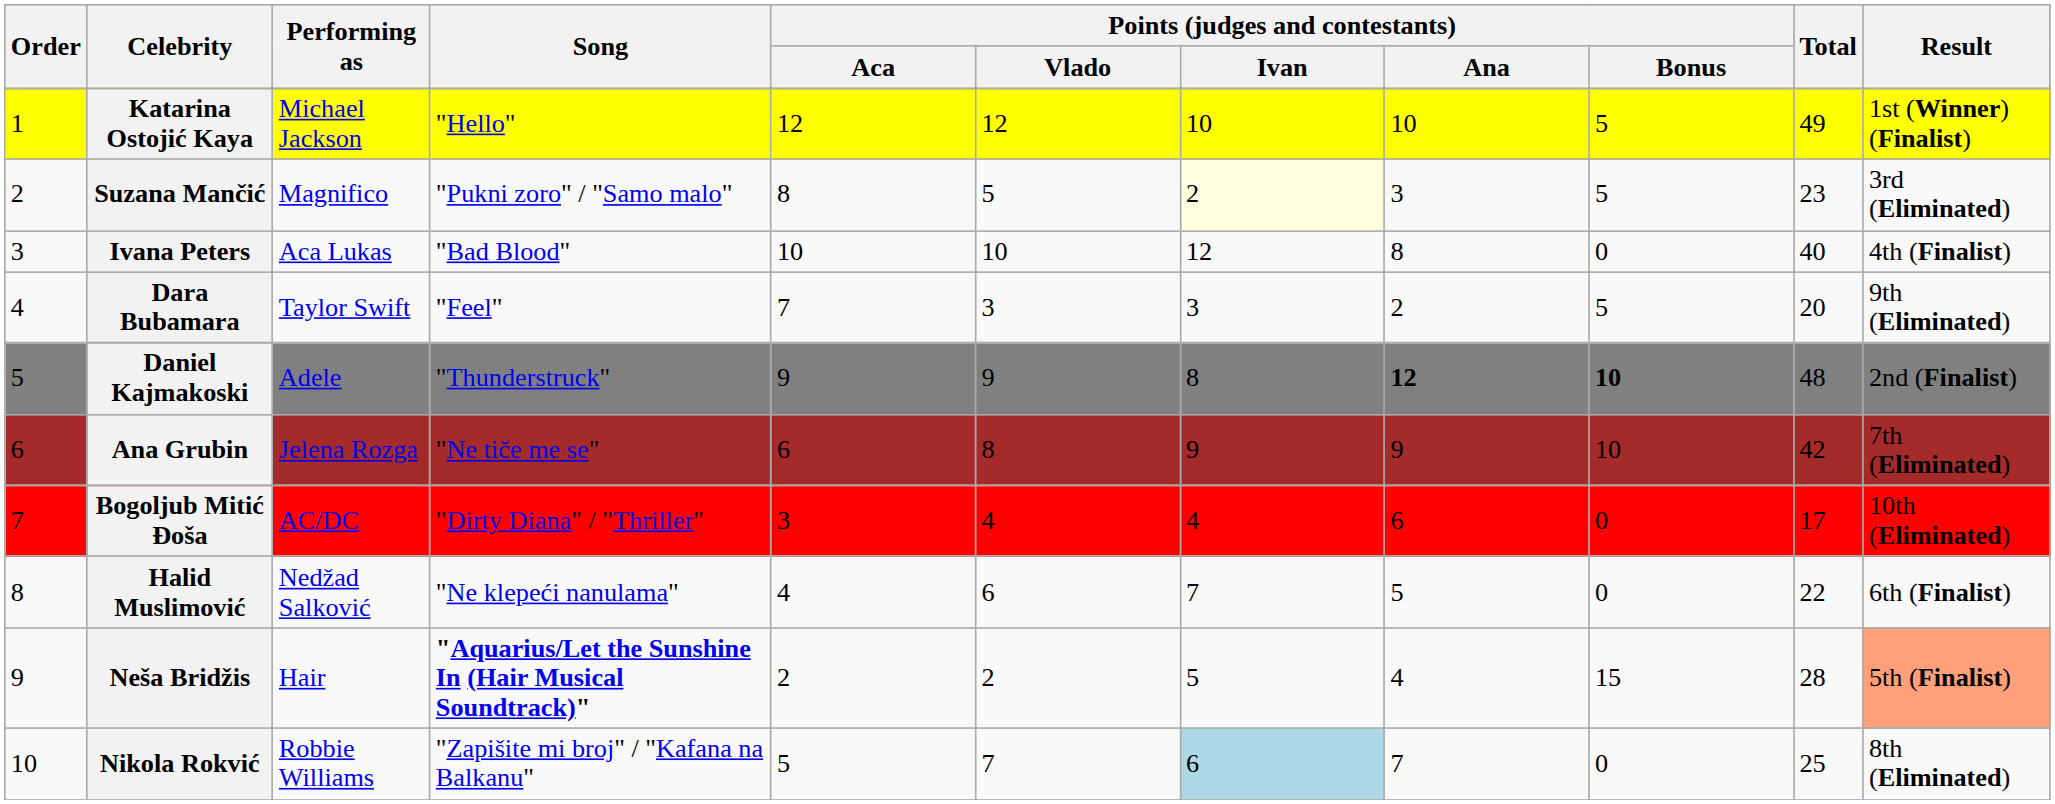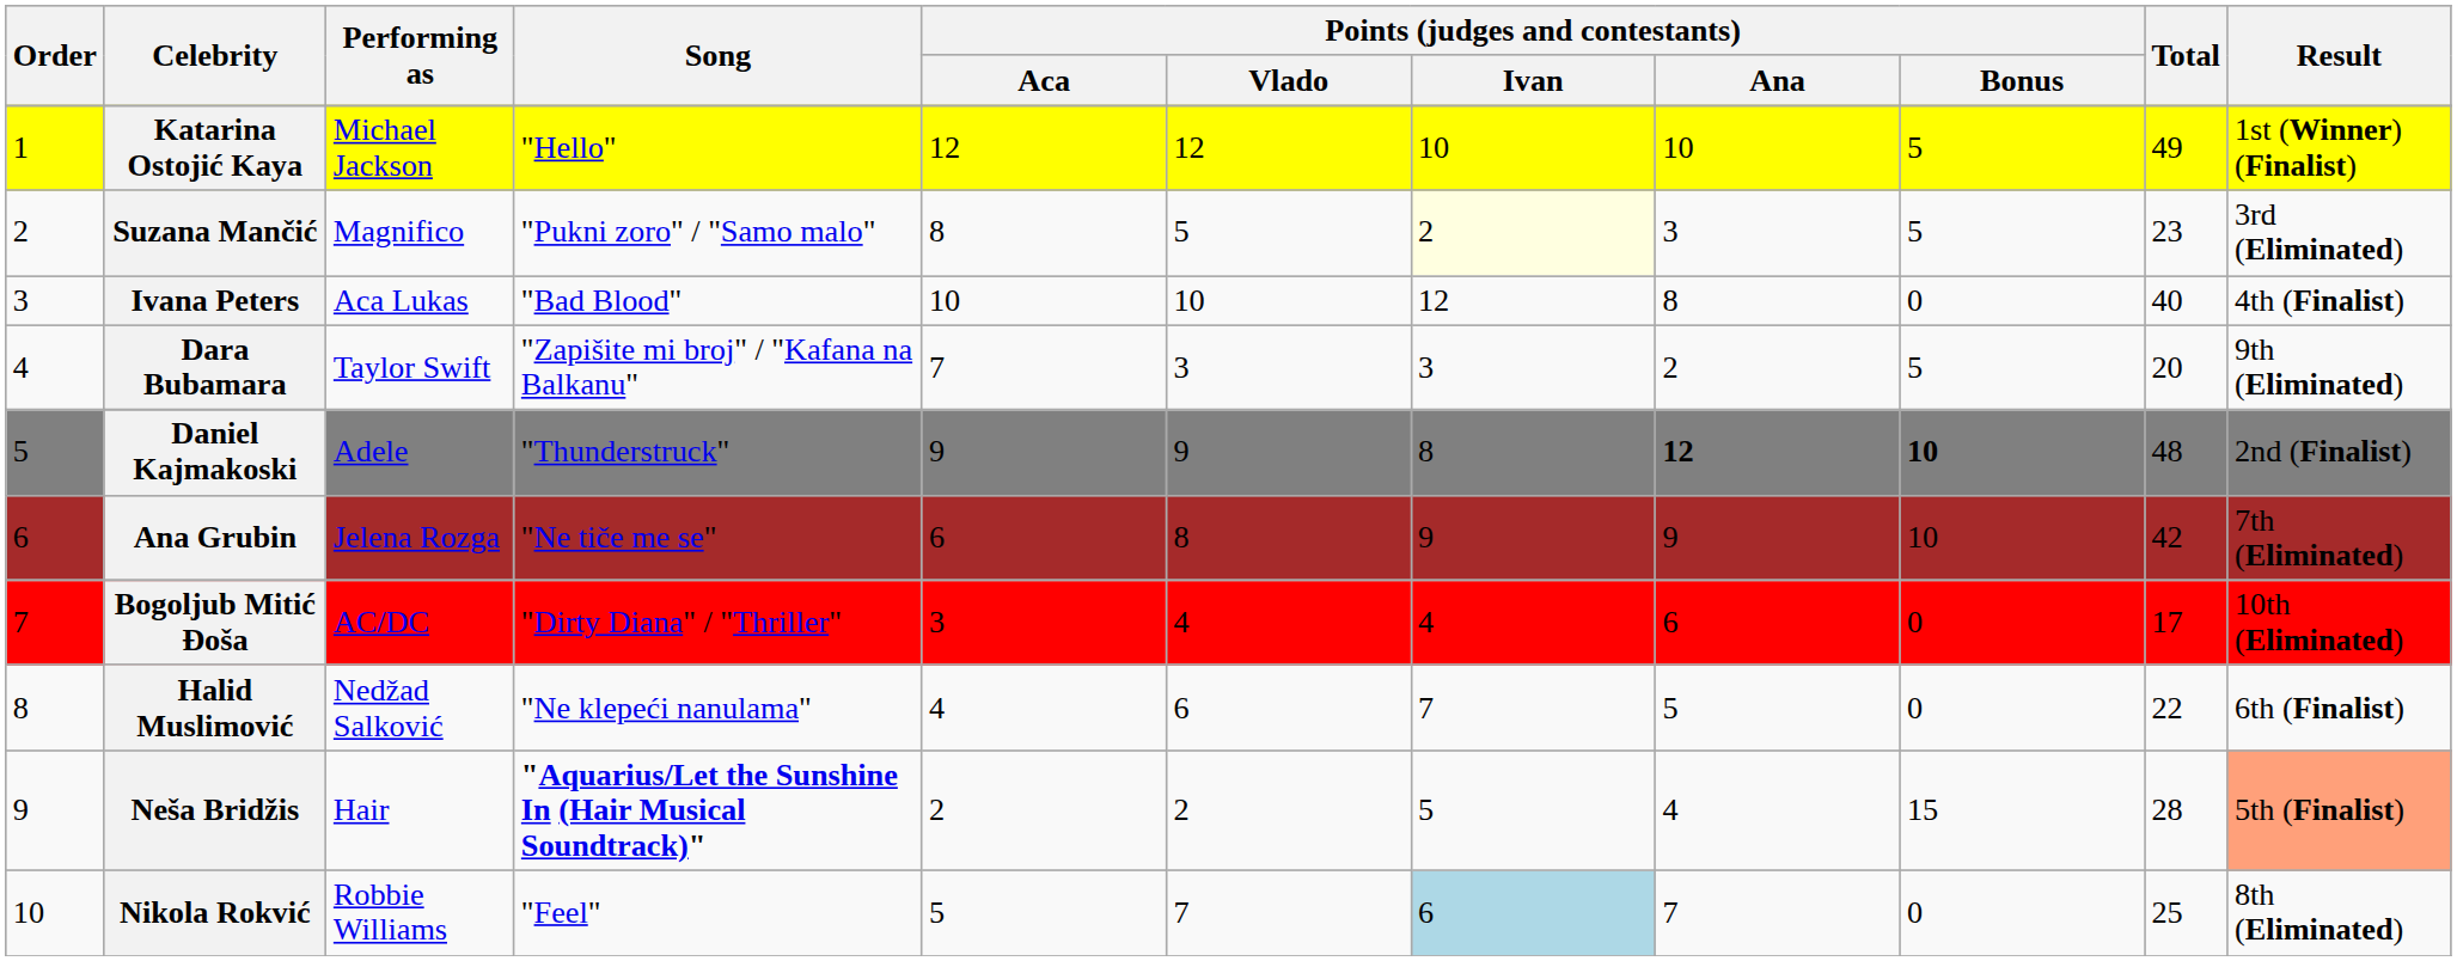 <table class=wikitable>
 <tr>
 <th rowspan="2">Order</th>
 <th rowspan="2">Celebrity</th>
 <th rowspan="2">Performing as</th>
 <th rowspan="2">Song</th>
 <th colspan="5" style="width:50%;">Points (judges and contestants)</th>
 <th rowspan="2">Total</th>
 <th rowspan="2">Result</th>
 </tr>
 <tr>
 <th style="width:10%;">Aca</th>
 <th style="width:10%;">Vlado</th>
 <th style="width:10%;">Ivan</th>
 <th style="width:10%;">Ana</th>
 <th style="width:10%;">Bonus</th>
 </tr>
 <tr>
 </tr>
 <tr bgcolor="yellow">
 <td>1</td>
 <th scope="row">Katarina Ostojić Kaya</th>
 <td><a href='#'>Michael Jackson</a></td>
 <td>"<a href='#'>Hello</a>"</td>
 <td>12</td>
 <td>12</td>
 <td>10</td>
 <td>10</td>
 <td>5</td>
 <td>49</td>
 <td>1st (<strong>Winner</strong>) (<strong>Finalist</strong>)</td>
 </tr>
 <tr>
 <td>2</td>
 <th scope="row">Suzana Mančić</th>
 <td><a href='#'>Magnifico</a></td>
 <td>"<a href='#'>Pukni zoro</a>" / "<a href='#'>Samo malo</a>"</td>
 <td>8</td>
 <td>5</td>
 <td style="background: lightyellow;">2</td>
 <td>3</td>
 <td>5</td>
 <td>23</td>
 <td>3rd (<strong>Eliminated</strong>)</td>
 </tr>
 <tr>
 <td>3</td>
 <th scope="row">Ivana Peters</th>
 <td><a href='#'>Aca Lukas</a></td>
 <td>"<a href='#'>Bad Blood</a>"</td>
 <td>10</td>
 <td>10</td>
 <td>12</td>
 <td>8</td>
 <td>0</td>
 <td>40</td>
 <td>4th (<strong>Finalist</strong>)</td>
 </tr>
 <tr>
 <td>4</td>
 <th scope="row">Dara Bubamara</th>
 <td><a href='#'>Taylor Swift</a></td>
-<td>"<a href='#'>Feel</a>"</td>
+<td>"<a href='#'>Zapišite mi broj</a>" / "<a href='#'>Kafana na Balkanu</a>"</td>
 <td>7</td>
 <td>3</td>
 <td>3</td>
 <td>2</td>
 <td>5</td>
 <td>20</td>
 <td>9th (<strong>Eliminated</strong>)</td>
 </tr>
 <tr>
 </tr>
 <tr bgcolor="grey">
 <td>5</td>
 <th scope="row">Daniel Kajmakoski</th>
 <td><a href='#'>Adele</a></td>
 <td>"<a href='#'>Thunderstruck</a>"</td>
 <td>9</td>
 <td>9</td>
 <td>8</td>
 <td><strong>12</strong></td>
 <td><strong>10</strong></td>
 <td>48</td>
 <td>2nd (<strong>Finalist</strong>)</td>
 </tr>
 <tr bgcolor="brown">
 <td>6</td>
 <th scope="row">Ana Grubin</th>
 <td><a href='#'>Jelena Rozga</a></td>
 <td>"<a href='#'>Ne tiče me se</a>"</td>
 <td>6</td>
 <td>8</td>
 <td>9</td>
 <td>9</td>
 <td>10</td>
 <td>42</td>
 <td>7th (<strong>Eliminated</strong>)</td>
 </tr>
 <tr>
 </tr>
 <tr bgcolor="red">
 <td>7</td>
 <th scope="row">Bogoljub Mitić Đoša</th>
 <td><a href='#'>AC/DC</a></td>
 <td>"<a href='#'>Dirty Diana</a>" / "<a href='#'>Thriller</a>"</td>
 <td>3</td>
 <td>4</td>
 <td>4</td>
 <td>6</td>
 <td>0</td>
 <td>17</td>
 <td>10th (<strong>Eliminated</strong>)</td>
 </tr>
 <tr>
 <td>8</td>
 <th scope="row">Halid Muslimović</th>
 <td><a href='#'>Nedžad Salković</a></td>
 <td>"<a href='#'>Ne klepeći nanulama</a>"</td>
 <td>4</td>
 <td>6</td>
 <td>7</td>
 <td>5</td>
 <td>0</td>
 <td>22</td>
 <td>6th (<strong>Finalist</strong>)</td>
 </tr>
 <tr>
 <td>9</td>
 <th scope="row">Neša Bridžis</th>
 <td><a href='#'>Hair</a></td>
 <td><strong>"<a href='#'>Aquarius/Let the Sunshine In</a> <a href='#'>(Hair Musical Soundtrack)</a>"</strong></td>
 <td>2</td>
 <td>2</td>
 <td>5</td>
 <td>4</td>
 <td>15</td>
 <td>28</td>
 <td style="background: lightsalmon;">5th (<strong>Finalist</strong>)</td>
 </tr>
 <tr>
 <td>10</td>
 <th scope="row">Nikola Rokvić</th>
 <td><a href='#'>Robbie Williams</a></td>
-<td>"<a href='#'>Zapišite mi broj</a>" / "<a href='#'>Kafana na Balkanu</a>"</td>
+<td>"<a href='#'>Feel</a>"</td>
 <td>5</td>
 <td>7</td>
 <td style="background: lightblue;">6</td>
 <td>7</td>
 <td>0</td>
 <td>25</td>
 <td>8th (<strong>Eliminated</strong>)</td>
 </tr>
 <tr>
 </tr>
 </table>
